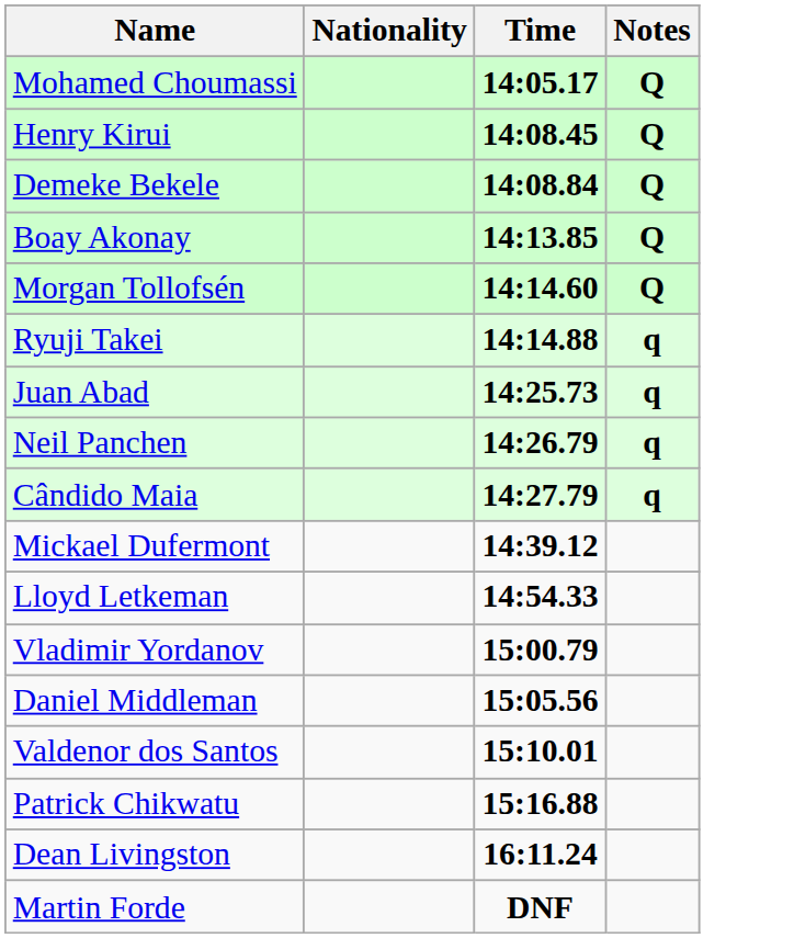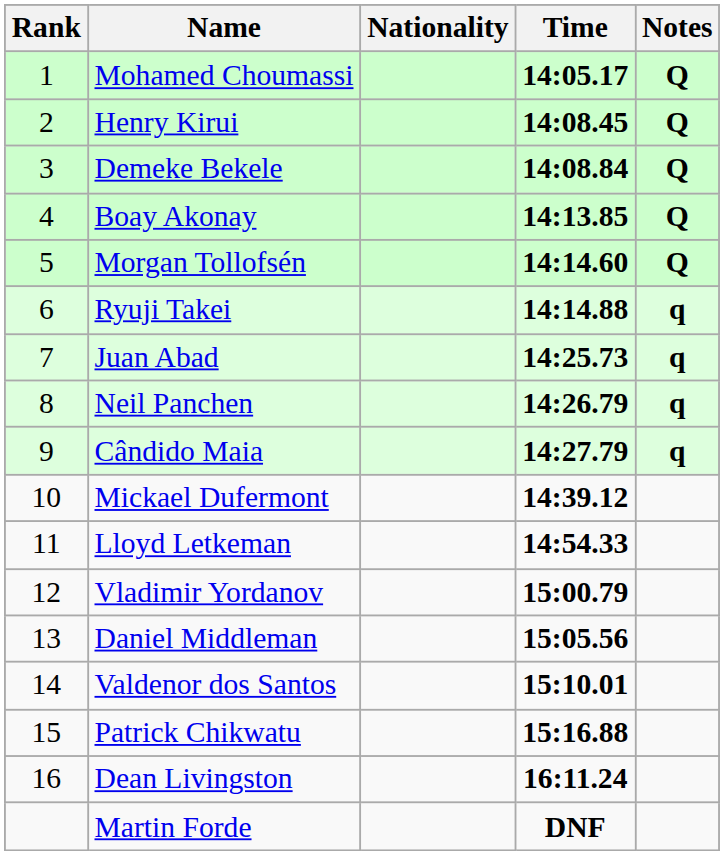 <table class="wikitable sortable" style="text-align:center">
 <tr>
+<th>Rank</th>
 <th>Name</th>
 <th>Nationality</th>
 <th>Time</th>
 <th>Notes</th>
 </tr>
 <tr bgcolor=ccffcc>
+<td>1</td>
 <td align=left><a href='#'>Mohamed Choumassi</a></td>
 <td align=left></td>
 <td><strong>14:05.17</strong></td>
 <td><strong>Q</strong></td>
 </tr>
 <tr bgcolor=ccffcc>
+<td>2</td>
 <td align=left><a href='#'>Henry Kirui</a></td>
 <td align=left></td>
 <td><strong>14:08.45</strong></td>
 <td><strong>Q</strong></td>
 </tr>
 <tr bgcolor=ccffcc>
+<td>3</td>
 <td align=left><a href='#'>Demeke Bekele</a></td>
 <td align=left></td>
 <td><strong>14:08.84</strong></td>
 <td><strong>Q</strong></td>
 </tr>
 <tr bgcolor=ccffcc>
+<td>4</td>
 <td align=left><a href='#'>Boay Akonay</a></td>
 <td align=left></td>
 <td><strong>14:13.85</strong></td>
 <td><strong>Q</strong></td>
 </tr>
 <tr bgcolor=ccffcc>
+<td>5</td>
 <td align=left><a href='#'>Morgan Tollofsén</a></td>
 <td align=left></td>
 <td><strong>14:14.60</strong></td>
 <td><strong>Q</strong></td>
 </tr>
 <tr bgcolor=ddffdd>
+<td>6</td>
 <td align=left><a href='#'>Ryuji Takei</a></td>
 <td align=left></td>
 <td><strong>14:14.88</strong></td>
 <td><strong>q</strong></td>
 </tr>
 <tr bgcolor=ddffdd>
+<td>7</td>
 <td align=left><a href='#'>Juan Abad</a></td>
 <td align=left></td>
 <td><strong>14:25.73</strong></td>
 <td><strong>q</strong></td>
 </tr>
 <tr bgcolor=ddffdd>
+<td>8</td>
 <td align=left><a href='#'>Neil Panchen</a></td>
 <td align=left></td>
 <td><strong>14:26.79</strong></td>
 <td><strong>q</strong></td>
 </tr>
 <tr bgcolor=ddffdd>
+<td>9</td>
 <td align=left><a href='#'>Cândido Maia</a></td>
 <td align=left></td>
 <td><strong>14:27.79</strong></td>
 <td><strong>q</strong></td>
 </tr>
 <tr>
+<td>10</td>
 <td align=left><a href='#'>Mickael Dufermont</a></td>
 <td align=left></td>
 <td><strong>14:39.12</strong></td>
 <td></td>
 </tr>
 <tr>
+<td>11</td>
 <td align=left><a href='#'>Lloyd Letkeman</a></td>
 <td align=left></td>
 <td><strong>14:54.33</strong></td>
 <td></td>
 </tr>
 <tr>
+<td>12</td>
 <td align=left><a href='#'>Vladimir Yordanov</a></td>
 <td align=left></td>
 <td><strong>15:00.79</strong></td>
 <td></td>
 </tr>
 <tr>
+<td>13</td>
 <td align=left><a href='#'>Daniel Middleman</a></td>
 <td align=left></td>
 <td><strong>15:05.56</strong></td>
 <td></td>
 </tr>
 <tr>
+<td>14</td>
 <td align=left><a href='#'>Valdenor dos Santos</a></td>
 <td align=left></td>
 <td><strong>15:10.01</strong></td>
 <td></td>
 </tr>
 <tr>
+<td>15</td>
 <td align=left><a href='#'>Patrick Chikwatu</a></td>
 <td align=left></td>
 <td><strong>15:16.88</strong></td>
 <td></td>
 </tr>
 <tr>
+<td>16</td>
 <td align=left><a href='#'>Dean Livingston</a></td>
 <td align=left></td>
 <td><strong>16:11.24</strong></td>
 <td></td>
 </tr>
 <tr>
+<td></td>
 <td align=left><a href='#'>Martin Forde</a></td>
 <td align=left></td>
 <td><strong>DNF</strong></td>
 <td></td>
 </tr>
 </table>
